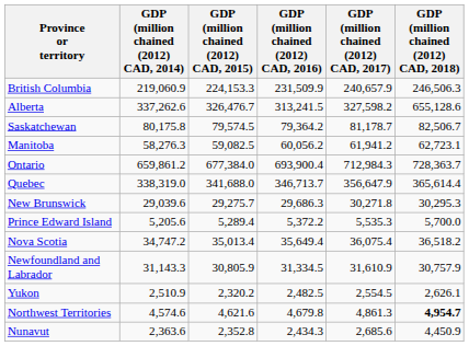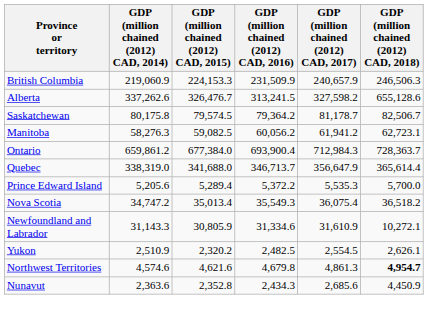 <table class="wikitable sortable">
 <tr style="background: #efefef;">
 <th scope="col">Province<br>or<br> territory</th>
 <th scope="col">GDP<br>(million<br>chained (2012)<br>CAD, 2014)</th>
 <th scope="col">GDP<br>(million<br>chained (2012)<br>CAD, 2015)</th>
 <th scope="col">GDP<br>(million<br>chained (2012)<br>CAD, 2016)</th>
 <th scope="col">GDP<br>(million<br>chained (2012)<br>CAD, 2017)</th>
 <th scope="col">GDP<br>(million<br>chained (2012)<br>CAD, 2018)</th>
 </tr>
 <tr |- align=right>
 <td align=left><a href='#'>British Columbia</a></td>
 <td>219,060.9</td>
 <td>224,153.3</td>
 <td>231,509.9</td>
 <td>240,657.9</td>
 <td>246,506.3</td>
 </tr>
 <tr align=right>
 <td align=left><a href='#'>Alberta</a></td>
 <td>337,262.6</td>
 <td>326,476.7</td>
 <td>313,241.5</td>
 <td>327,598.2</td>
 <td>655,128.6</td>
 </tr>
 <tr align=right>
 <td align=left><a href='#'>Saskatchewan</a></td>
 <td>80,175.8</td>
 <td>79,574.5</td>
 <td>79,364.2</td>
 <td>81,178.7</td>
 <td>82,506.7</td>
 </tr>
 <tr align=right>
 <td align=left><a href='#'>Manitoba</a></td>
 <td>58,276.3</td>
 <td>59,082.5</td>
 <td>60,056.2</td>
 <td>61,941.2</td>
 <td>62,723.1</td>
 </tr>
 <tr align=right>
 <td align=left><a href='#'>Ontario</a></td>
 <td>659,861.2</td>
 <td>677,384.0</td>
 <td>693,900.4</td>
 <td>712,984.3</td>
 <td>728,363.7</td>
 </tr>
 <tr align=right>
 <td align=left><a href='#'>Quebec</a></td>
 <td>338,319.0</td>
 <td>341,688.0</td>
 <td>346,713.7</td>
 <td>356,647.9</td>
 <td>365,614.4</td>
 </tr>
 <tr align=right>
-<td align=left><a href='#'>New Brunswick</a></td>
-<td>29,039.6</td>
-<td>29,275.7</td>
-<td>29,686.3</td>
-<td>30,271.8</td>
-<td>30,295.3</td>
-</tr>
-<tr align=right>
 <td align=left><a href='#'>Prince Edward Island</a></td>
 <td>5,205.6</td>
 <td>5,289.4</td>
 <td>5,372.2</td>
 <td>5,535.3</td>
 <td>5,700.0</td>
 </tr>
 <tr align=right>
 <td align=left><a href='#'>Nova Scotia</a></td>
 <td>34,747.2</td>
 <td>35,013.4</td>
-<td>35,649.4</td>
+<td>35,549.3</td>
 <td>36,075.4</td>
 <td>36,518.2</td>
 </tr>
 <tr align=right>
 <td align=left><a href='#'>Newfoundland and Labrador</a></td>
 <td>31,143.3</td>
 <td>30,805.9</td>
-<td>31,334.5</td>
+<td>31,334.6</td>
 <td>31,610.9</td>
-<td>30,757.9</td>
+<td>10,272.1</td>
 </tr>
 <tr align=right>
 <td align=left><a href='#'>Yukon</a></td>
 <td>2,510.9</td>
 <td>2,320.2</td>
 <td>2,482.5</td>
 <td>2,554.5</td>
 <td>2,626.1</td>
 </tr>
 <tr align=right>
 <td align=left><a href='#'>Northwest Territories</a></td>
 <td>4,574.6</td>
 <td>4,621.6</td>
 <td>4,679.8</td>
 <td>4,861.3</td>
 <td><strong>4,954.7</strong></td>
 </tr>
 <tr align=right>
 <td align=left><a href='#'>Nunavut</a></td>
 <td>2,363.6</td>
 <td>2,352.8</td>
 <td>2,434.3</td>
 <td>2,685.6</td>
 <td>4,450.9</td>
 </tr>
 </table>
